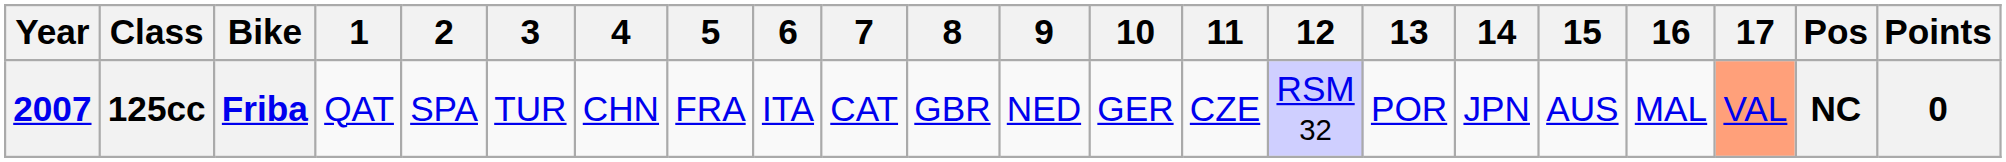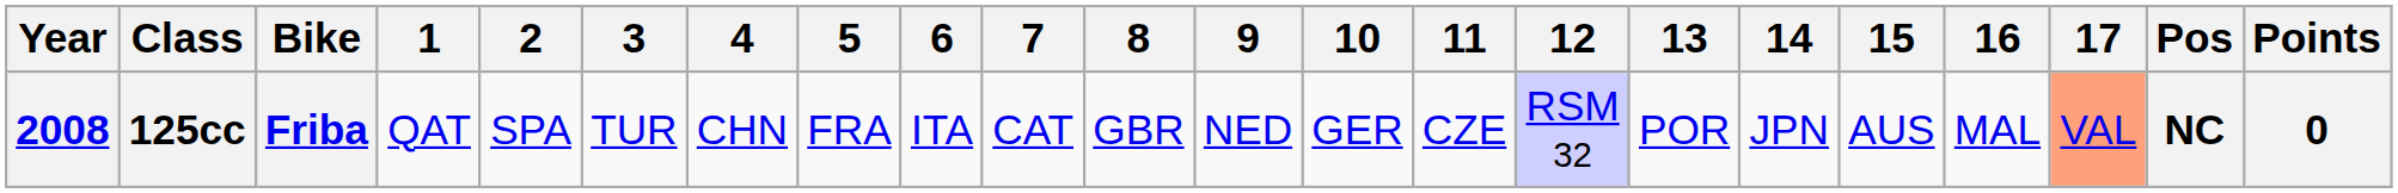 <table class="wikitable" style="text-align:center">
 <tr>
 <th>Year</th>
 <th>Class</th>
 <th>Bike</th>
 <th>1</th>
 <th>2</th>
 <th>3</th>
 <th>4</th>
 <th>5</th>
 <th>6</th>
 <th>7</th>
 <th>8</th>
 <th>9</th>
 <th>10</th>
 <th>11</th>
 <th>12</th>
 <th>13</th>
 <th>14</th>
 <th>15</th>
 <th>16</th>
 <th>17</th>
 <th>Pos</th>
 <th>Points</th>
 </tr>
 <tr>
-<th align="left"><a href='#'>2007</a></th>
+<th align="left"><a href='#'>2008</a></th>
 <th align="left">125cc</th>
 <th align="left"><a href='#'>Friba</a></th>
 <td><a href='#'>QAT</a></td>
 <td><a href='#'>SPA</a></td>
 <td><a href='#'>TUR</a></td>
 <td><a href='#'>CHN</a></td>
 <td><a href='#'>FRA</a></td>
 <td><a href='#'>ITA</a></td>
 <td><a href='#'>CAT</a></td>
 <td><a href='#'>GBR</a></td>
 <td><a href='#'>NED</a></td>
 <td><a href='#'>GER</a></td>
 <td><a href='#'>CZE</a></td>
 <td style="background:#cfcfff;"><a href='#'>RSM</a><br><small>32</small></td>
 <td><a href='#'>POR</a></td>
 <td><a href='#'>JPN</a></td>
 <td><a href='#'>AUS</a></td>
 <td><a href='#'>MAL</a></td>
 <td style="background: lightsalmon;"><a href='#'>VAL</a></td>
 <th>NC</th>
 <th>0</th>
 </tr>
 </table>
